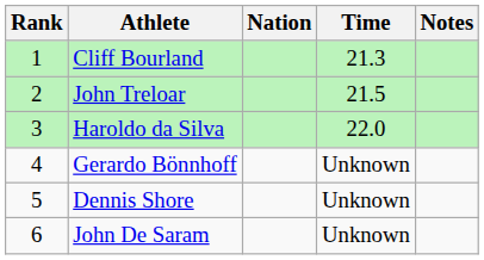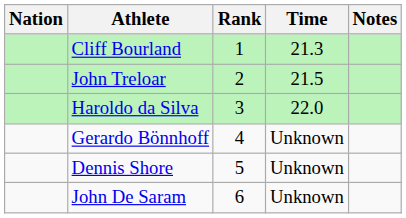 <table class="wikitable sortable" style="text-align:center">
 <tr>
+<th>Nation</th>
+<th>Athlete</th>
 <th>Rank</th>
-<th>Athlete</th>
-<th>Nation</th>
 <th>Time</th>
 <th>Notes</th>
 </tr>
 <tr bgcolor=#bbf3bb>
+<td align=left></td>
+<td align=left><a href='#'>Cliff Bourland</a></td>
 <td>1</td>
-<td align=left><a href='#'>Cliff Bourland</a></td>
-<td align=left></td>
 <td>21.3</td>
 <td></td>
 </tr>
 <tr bgcolor=#bbf3bb>
+<td align=left></td>
+<td align=left><a href='#'>John Treloar</a></td>
 <td>2</td>
-<td align=left><a href='#'>John Treloar</a></td>
-<td align=left></td>
 <td>21.5</td>
 <td></td>
 </tr>
 <tr bgcolor=#bbf3bb>
+<td align=left></td>
+<td align=left><a href='#'>Haroldo da Silva</a></td>
 <td>3</td>
-<td align=left><a href='#'>Haroldo da Silva</a></td>
-<td align=left></td>
 <td>22.0</td>
 <td></td>
 </tr>
 <tr>
+<td align=left></td>
+<td align=left><a href='#'>Gerardo Bönnhoff</a></td>
 <td>4</td>
-<td align=left><a href='#'>Gerardo Bönnhoff</a></td>
-<td align=left></td>
 <td data-sort-value=30.0>Unknown</td>
 <td></td>
 </tr>
 <tr>
+<td align=left></td>
+<td align=left><a href='#'>Dennis Shore</a></td>
 <td>5</td>
-<td align=left><a href='#'>Dennis Shore</a></td>
-<td align=left></td>
 <td data-sort-value=30.0>Unknown</td>
 <td></td>
 </tr>
 <tr>
+<td align=left></td>
+<td align=left><a href='#'>John De Saram</a></td>
 <td>6</td>
-<td align=left><a href='#'>John De Saram</a></td>
-<td align=left></td>
 <td data-sort-value=30.0>Unknown</td>
 <td></td>
 </tr>
 </table>
